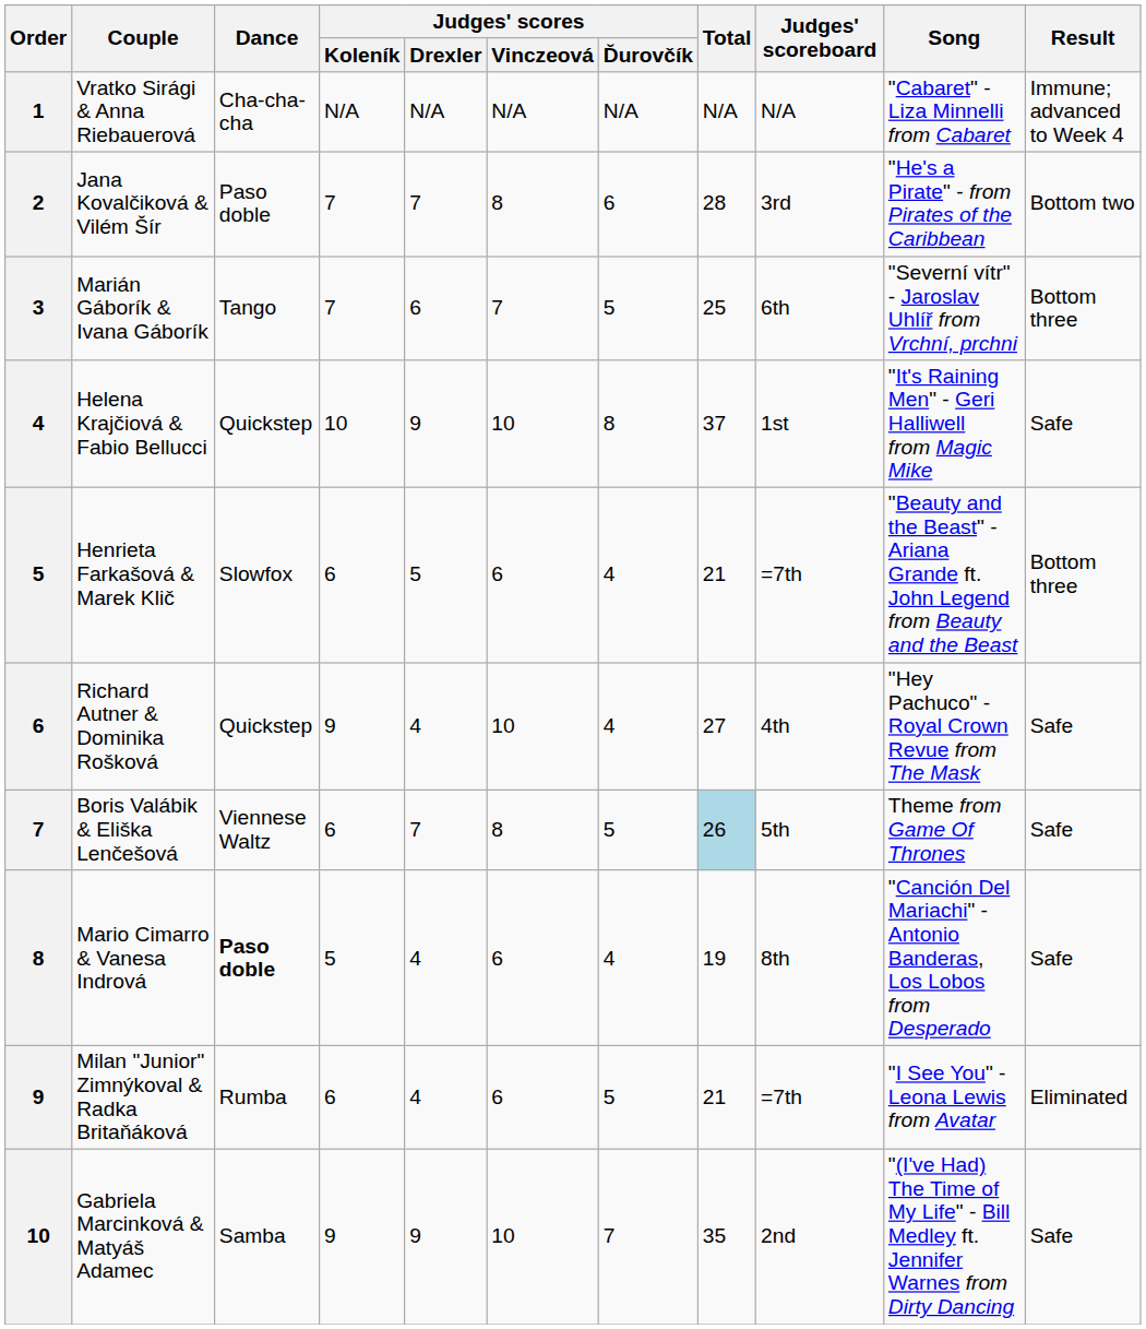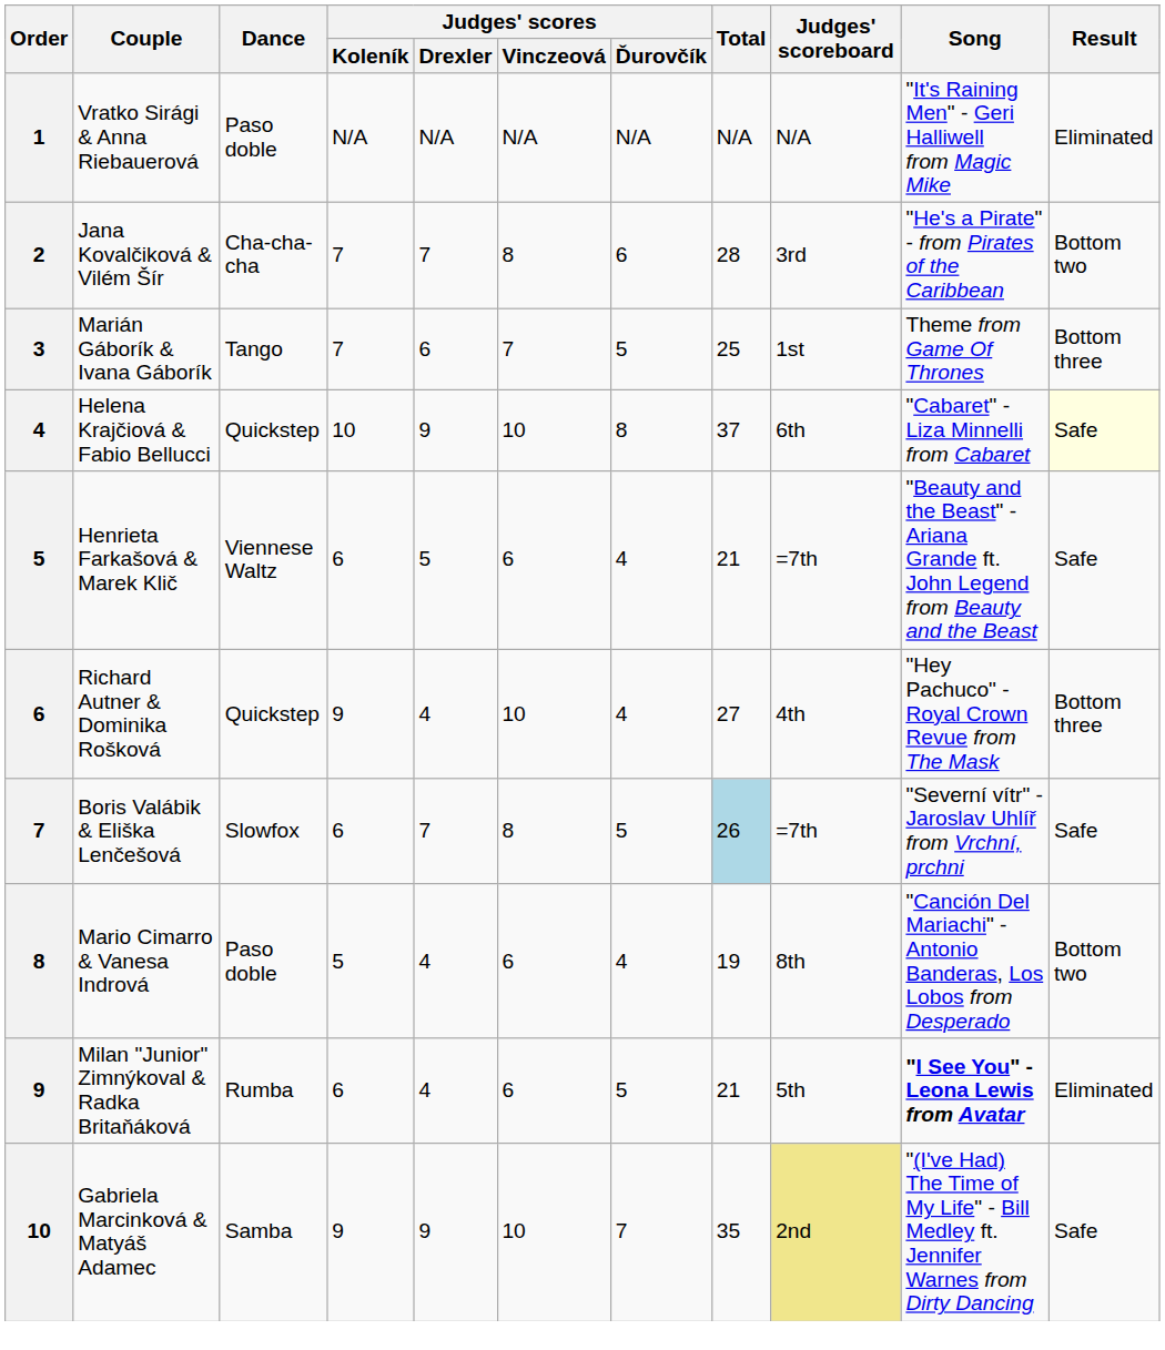 <table class="wikitable">
 <tr>
 <th rowspan="2">Order</th>
 <th rowspan="2">Couple</th>
 <th rowspan="2">Dance</th>
 <th colspan="4">Judges' scores</th>
 <th rowspan="2">Total</th>
 <th rowspan="2">Judges' scoreboard</th>
 <th rowspan="2">Song</th>
 <th rowspan="2">Result</th>
 </tr>
 <tr>
 <th>Koleník</th>
 <th>Drexler</th>
 <th>Vinczeová</th>
 <th>Ďurovčík</th>
 </tr>
 <tr>
 <th>1</th>
 <td>Vratko Sirági & Anna Riebauerová</td>
-<td>Cha-cha-cha</td>
+<td>Paso doble</td>
 <td>N/A</td>
 <td>N/A</td>
 <td>N/A</td>
 <td>N/A</td>
 <td>N/A</td>
 <td>N/A</td>
-<td>"<a href='#'>Cabaret</a>" - <a href='#'>Liza Minnelli</a> <em>from <a href='#'>Cabaret</a></em></td>
-<td>Immune; advanced to Week 4</td>
+<td>"<a href='#'>It's Raining Men</a>" - <a href='#'>Geri Halliwell</a><br><em>from <a href='#'>Magic Mike</a></em></td>
+<td>Eliminated</td>
 </tr>
 <tr>
 <th>2</th>
 <td>Jana Kovalčiková & Vilém Šír</td>
-<td>Paso doble</td>
+<td>Cha-cha-cha</td>
 <td>7</td>
 <td>7</td>
 <td>8</td>
 <td>6</td>
 <td>28</td>
 <td>3rd</td>
 <td>"<a href='#'>He's a Pirate</a>" - <em>from <a href='#'>Pirates of the Caribbean</a></em></td>
 <td>Bottom two</td>
 </tr>
 <tr>
 <th>3</th>
 <td>Marián Gáborík & Ivana Gáborík</td>
 <td>Tango</td>
 <td>7</td>
 <td>6</td>
 <td>7</td>
 <td>5</td>
 <td>25</td>
-<td>6th</td>
-<td>"Severní vítr" - <a href='#'>Jaroslav Uhlíř</a> <em>from <a href='#'>Vrchní, prchni</a></em></td>
+<td>1st</td>
+<td>Theme <em>from <a href='#'>Game Of Thrones</a></em></td>
 <td>Bottom three</td>
 </tr>
 <tr>
 <th>4</th>
 <td>Helena Krajčiová & Fabio Bellucci</td>
 <td>Quickstep</td>
 <td>10</td>
 <td>9</td>
 <td>10</td>
 <td>8</td>
 <td>37</td>
-<td>1st</td>
-<td>"<a href='#'>It's Raining Men</a>" - <a href='#'>Geri Halliwell</a><br><em>from <a href='#'>Magic Mike</a></em></td>
-<td>Safe</td>
+<td>6th</td>
+<td>"<a href='#'>Cabaret</a>" - <a href='#'>Liza Minnelli</a> <em>from <a href='#'>Cabaret</a></em></td>
+<td style="background: lightyellow;">Safe</td>
 </tr>
 <tr>
 <th>5</th>
 <td>Henrieta Farkašová & Marek Klič</td>
-<td>Slowfox</td>
+<td>Viennese Waltz</td>
 <td>6</td>
 <td>5</td>
 <td>6</td>
 <td>4</td>
 <td>21</td>
 <td>=7th</td>
 <td>"<a href='#'>Beauty and the Beast</a>" - <a href='#'>Ariana Grande</a> ft. <a href='#'>John Legend</a> <em>from <a href='#'>Beauty and the Beast</a></em></td>
-<td>Bottom three</td>
+<td>Safe</td>
 </tr>
 <tr>
 <th>6</th>
 <td>Richard Autner & Dominika Rošková</td>
 <td>Quickstep</td>
 <td>9</td>
 <td>4</td>
 <td>10</td>
 <td>4</td>
 <td>27</td>
 <td>4th</td>
 <td>"Hey Pachuco" - <a href='#'>Royal Crown Revue</a> <em>from <a href='#'>The Mask</a></em></td>
-<td>Safe</td>
+<td>Bottom three</td>
 </tr>
 <tr>
 <th>7</th>
 <td>Boris Valábik & Eliška Lenčešová</td>
-<td>Viennese Waltz</td>
+<td>Slowfox</td>
 <td>6</td>
 <td>7</td>
 <td>8</td>
 <td>5</td>
 <td style="background: lightblue;">26</td>
-<td>5th</td>
-<td>Theme <em>from <a href='#'>Game Of Thrones</a></em></td>
+<td>=7th</td>
+<td>"Severní vítr" - <a href='#'>Jaroslav Uhlíř</a> <em>from <a href='#'>Vrchní, prchni</a></em></td>
 <td>Safe</td>
 </tr>
 <tr>
 <th>8</th>
 <td>Mario Cimarro & Vanesa Indrová</td>
-<td><strong>Paso doble</strong></td>
+<td>Paso doble</td>
 <td>5</td>
 <td>4</td>
 <td>6</td>
 <td>4</td>
 <td>19</td>
 <td>8th</td>
 <td>"<a href='#'>Canción Del Mariachi</a>" - <a href='#'>Antonio Banderas</a>, <a href='#'>Los Lobos</a> <em>from <a href='#'>Desperado</a></em></td>
-<td>Safe</td>
+<td>Bottom two</td>
 </tr>
 <tr>
 <th>9</th>
 <td>Milan "Junior" Zimnýkoval & Radka Britaňáková</td>
 <td>Rumba</td>
 <td>6</td>
 <td>4</td>
 <td>6</td>
 <td>5</td>
 <td>21</td>
-<td>=7th</td>
-<td>"<a href='#'>I See You</a>" - <a href='#'>Leona Lewis</a> <em>from <a href='#'>Avatar</a></em></td>
+<td>5th</td>
+<td><strong>"<a href='#'>I See You</a>" - <a href='#'>Leona Lewis</a> <em>from <a href='#'>Avatar</a></em></strong></td>
 <td>Eliminated</td>
 </tr>
 <tr>
 <th>10</th>
 <td>Gabriela Marcinková & Matyáš Adamec</td>
 <td>Samba</td>
 <td>9</td>
 <td>9</td>
 <td>10</td>
 <td>7</td>
 <td>35</td>
-<td>2nd</td>
+<td style="background: khaki;">2nd</td>
 <td>"<a href='#'>(I've Had) The Time of My Life</a>" - <a href='#'>Bill Medley</a> ft. <a href='#'>Jennifer Warnes</a> <em>from <a href='#'>Dirty Dancing</a></em></td>
 <td>Safe</td>
 </tr>
 </table>
